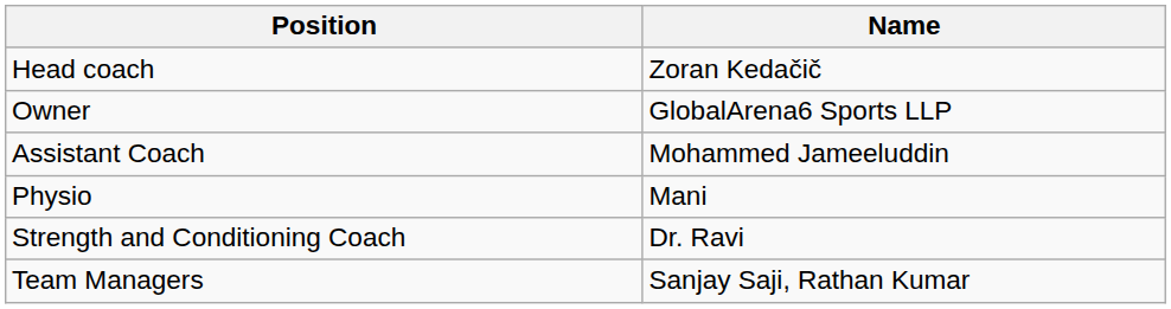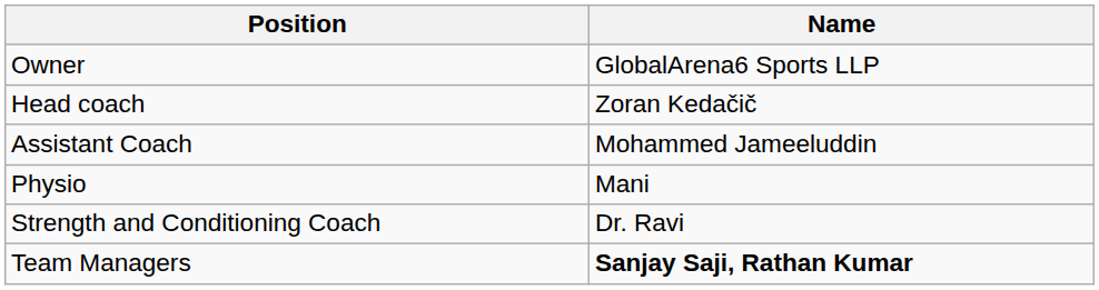 <table class="wikitable" style="font-size:100%; width:55%;">
 <tr>
 <th style=" text-align:center;">Position</th>
 <th style=" text-align:center;">Name</th>
 </tr>
 <tr>
+<td>Owner</td>
+<td>GlobalArena6 Sports LLP</td>
+</tr>
+<tr>
 <td>Head coach</td>
 <td> Zoran Kedačič</td>
-</tr>
-<tr>
-<td>Owner</td>
-<td>GlobalArena6 Sports LLP</td>
 </tr>
 <tr>
 <td>Assistant Coach</td>
 <td> Mohammed Jameeluddin</td>
 </tr>
 <tr>
 <td>Physio</td>
 <td> Mani</td>
 </tr>
 <tr>
 <td>Strength and Conditioning Coach</td>
 <td> Dr. Ravi</td>
 </tr>
 <tr>
 <td>Team Managers</td>
-<td> Sanjay Saji,  Rathan Kumar</td>
+<td><strong> Sanjay Saji,  Rathan Kumar</strong></td>
 </tr>
 </table>
